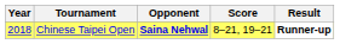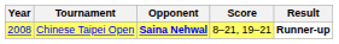 <table class="sortable wikitable" style="font-size: 90%;">
 <tr>
 <th>Year</th>
 <th>Tournament</th>
 <th>Opponent</th>
 <th>Score</th>
 <th>Result</th>
 </tr>
 <tr style="background:#FFFF67">
-<td align="center"><a href='#'>2018</a></td>
+<td align="center"><a href='#'>2008</a></td>
 <td align="left"><a href='#'>Chinese Taipei Open</a></td>
 <td align="left"><strong> <a href='#'>Saina Nehwal</a></strong></td>
 <td align="left">8–21, 19–21</td>
 <td style="text-align:left; background:white"> <strong>Runner-up</strong></td>
 </tr>
 </table>
